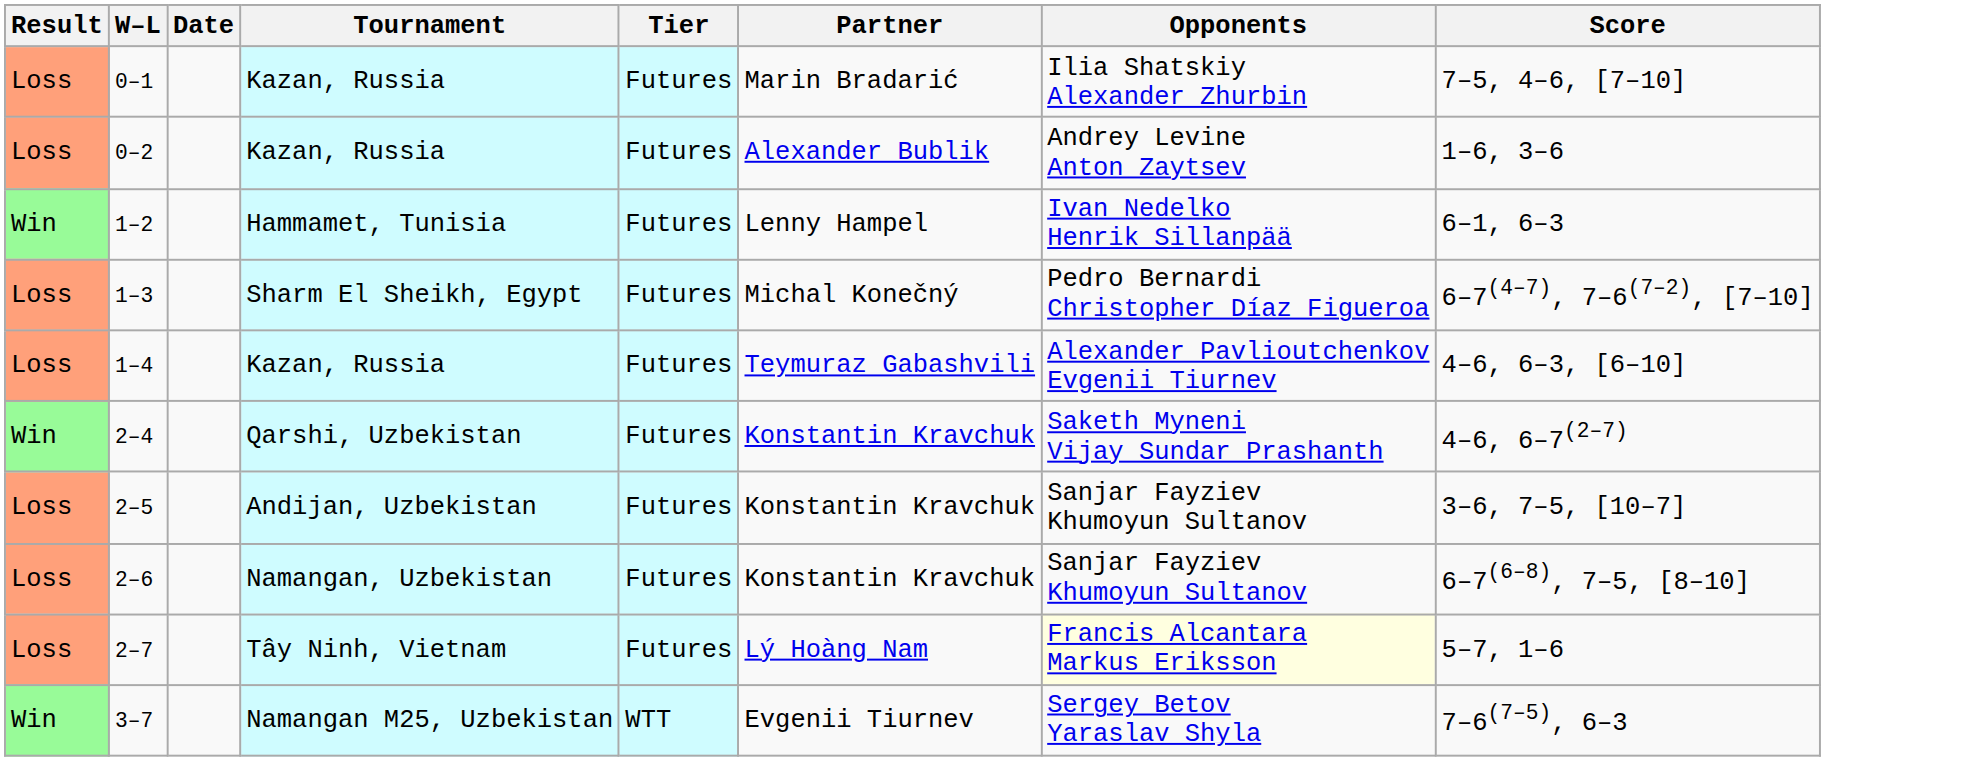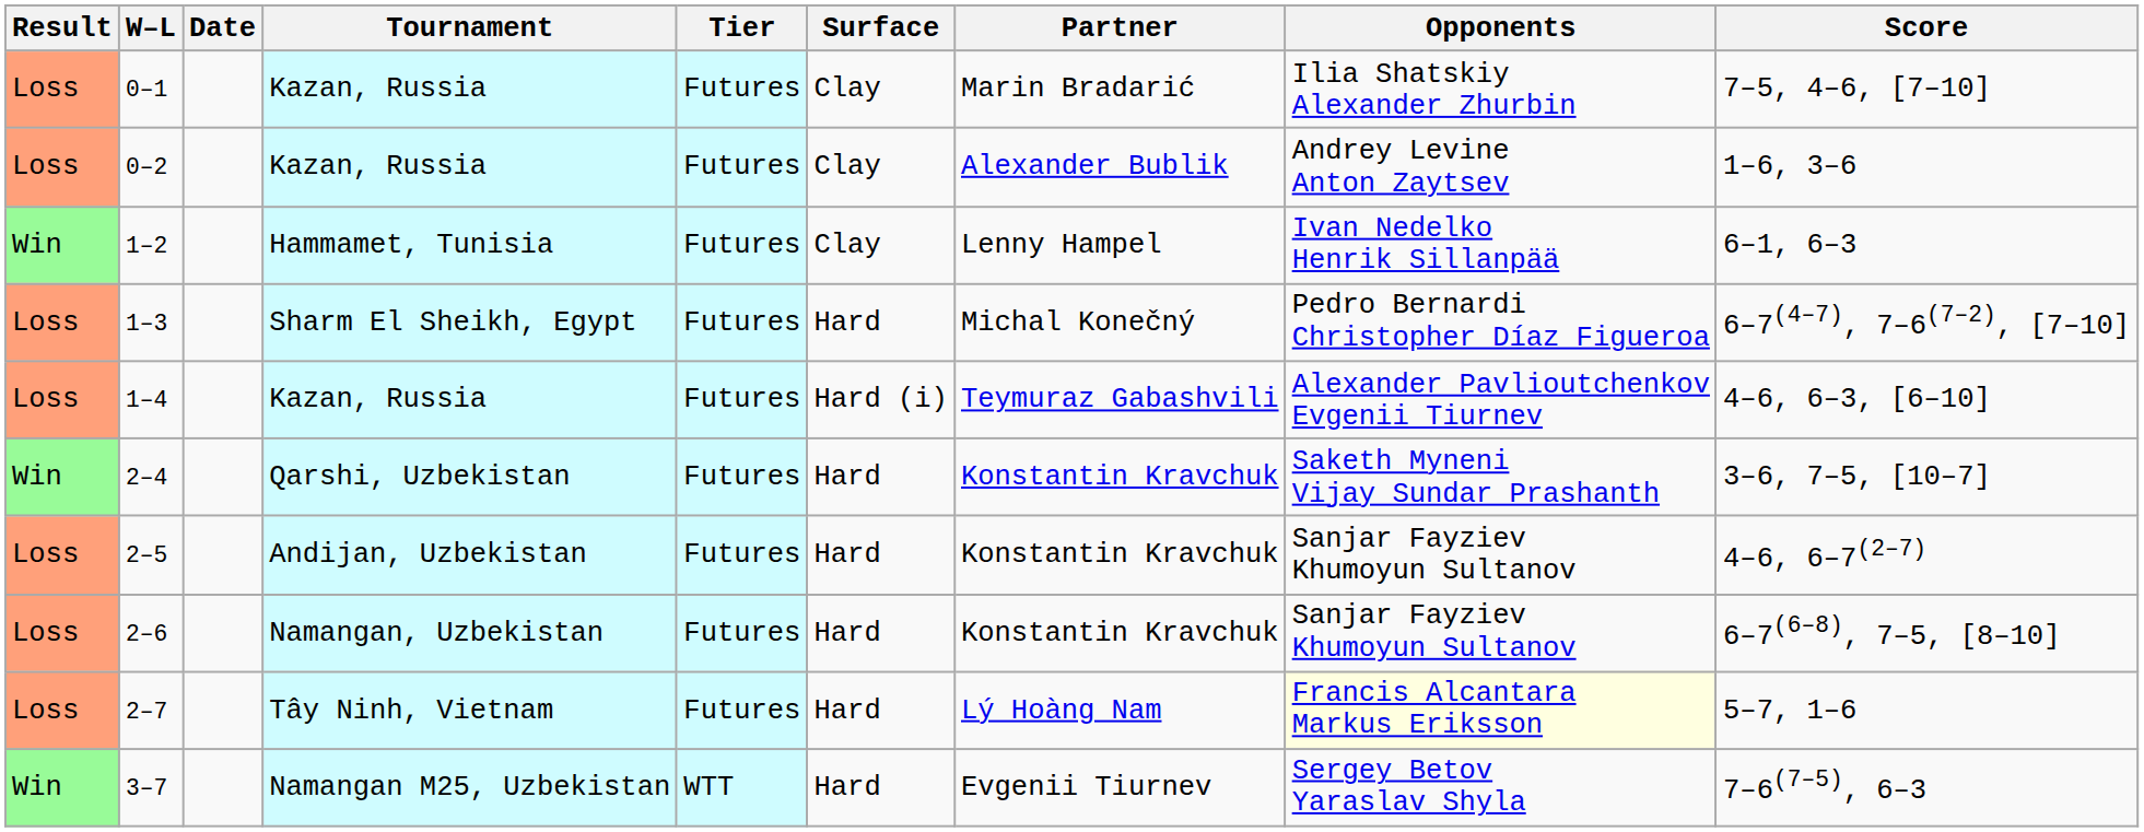 <table class="sortable wikitable">
 <tr>
 <th>Result</th>
 <th class=unsortable>W–L</th>
 <th>Date</th>
 <th>Tournament</th>
 <th>Tier</th>
+<th>Surface</th>
 <th>Partner</th>
 <th>Opponents</th>
 <th class=unsortable>Score</th>
 </tr>
 <tr>
 <td bgcolor=FFA07A>Loss</td>
 <td><small>0–1</small></td>
 <td></td>
 <td bgcolor=cffcff>Kazan, Russia</td>
 <td bgcolor=cffcff>Futures</td>
+<td>Clay</td>
 <td> Marin Bradarić</td>
 <td> Ilia Shatskiy<br> <a href='#'>Alexander Zhurbin</a></td>
 <td>7–5, 4–6, [7–10]</td>
 </tr>
 <tr>
 <td bgcolor=FFA07A>Loss</td>
 <td><small>0–2</small></td>
 <td></td>
 <td bgcolor=cffcff>Kazan, Russia</td>
 <td bgcolor=cffcff>Futures</td>
+<td>Clay</td>
 <td> <a href='#'>Alexander Bublik</a></td>
 <td> Andrey Levine<br> <a href='#'>Anton Zaytsev</a></td>
 <td>1–6, 3–6</td>
 </tr>
 <tr>
 <td bgcolor=98FB98>Win</td>
 <td><small>1–2</small></td>
 <td></td>
 <td bgcolor=cffcff>Hammamet, Tunisia</td>
 <td bgcolor=cffcff>Futures</td>
+<td>Clay</td>
 <td> Lenny Hampel</td>
 <td> <a href='#'>Ivan Nedelko</a><br> <a href='#'>Henrik Sillanpää</a></td>
 <td>6–1, 6–3</td>
 </tr>
 <tr>
 <td bgcolor=FFA07A>Loss</td>
 <td><small>1–3</small></td>
 <td></td>
 <td bgcolor=cffcff>Sharm El Sheikh, Egypt</td>
 <td bgcolor=cffcff>Futures</td>
+<td>Hard</td>
 <td> Michal Konečný</td>
 <td> Pedro Bernardi<br> <a href='#'>Christopher Díaz Figueroa</a></td>
 <td>6–7<sup>(4–7)</sup>, 7–6<sup>(7–2)</sup>, [7–10]</td>
 </tr>
 <tr>
 <td bgcolor=FFA07A>Loss</td>
 <td><small>1–4</small></td>
 <td></td>
 <td bgcolor=cffcff>Kazan, Russia</td>
 <td bgcolor=cffcff>Futures</td>
+<td>Hard (i)</td>
 <td> <a href='#'>Teymuraz Gabashvili</a></td>
 <td> <a href='#'>Alexander Pavlioutchenkov</a><br> <a href='#'>Evgenii Tiurnev</a></td>
 <td>4–6, 6–3, [6–10]</td>
 </tr>
 <tr>
 <td bgcolor=98FB98>Win</td>
 <td><small>2–4</small></td>
 <td></td>
 <td bgcolor=cffcff>Qarshi, Uzbekistan</td>
 <td bgcolor=cffcff>Futures</td>
+<td>Hard</td>
 <td> <a href='#'>Konstantin Kravchuk</a></td>
 <td> <a href='#'>Saketh Myneni</a><br> <a href='#'>Vijay Sundar Prashanth</a></td>
-<td>4–6, 6–7<sup>(2–7)</sup></td>
+<td>3–6, 7–5, [10–7]</td>
 </tr>
 <tr>
 <td bgcolor=FFA07A>Loss</td>
 <td><small>2–5</small></td>
 <td></td>
 <td bgcolor=cffcff>Andijan, Uzbekistan</td>
 <td bgcolor=cffcff>Futures</td>
+<td>Hard</td>
 <td> Konstantin Kravchuk</td>
 <td> Sanjar Fayziev<br> Khumoyun Sultanov</td>
-<td>3–6, 7–5, [10–7]</td>
+<td>4–6, 6–7<sup>(2–7)</sup></td>
 </tr>
 <tr>
 <td bgcolor=FFA07A>Loss</td>
 <td><small>2–6</small></td>
 <td></td>
 <td bgcolor=cffcff>Namangan, Uzbekistan</td>
 <td bgcolor=cffcff>Futures</td>
+<td>Hard</td>
 <td> Konstantin Kravchuk</td>
 <td> Sanjar Fayziev<br> <a href='#'>Khumoyun Sultanov</a></td>
 <td>6–7<sup>(6–8)</sup>, 7–5, [8–10]</td>
 </tr>
 <tr>
 <td bgcolor=FFA07A>Loss</td>
 <td><small>2–7</small></td>
 <td></td>
 <td bgcolor=cffcff>Tây Ninh, Vietnam</td>
 <td bgcolor=cffcff>Futures</td>
+<td>Hard</td>
 <td> <a href='#'>Lý Hoàng Nam</a></td>
 <td style="background: lightyellow;"> <a href='#'>Francis Alcantara</a><br> <a href='#'>Markus Eriksson</a></td>
 <td>5–7, 1–6</td>
 </tr>
 <tr>
 <td bgcolor=98FB98>Win</td>
 <td><small>3–7</small></td>
 <td></td>
 <td bgcolor=cffcff>Namangan M25, Uzbekistan</td>
 <td bgcolor=cffcff>WTT</td>
+<td>Hard</td>
 <td> Evgenii Tiurnev</td>
 <td> <a href='#'>Sergey Betov</a><br> <a href='#'>Yaraslav Shyla</a></td>
 <td>7–6<sup>(7–5)</sup>, 6–3</td>
 </tr>
 </table>
